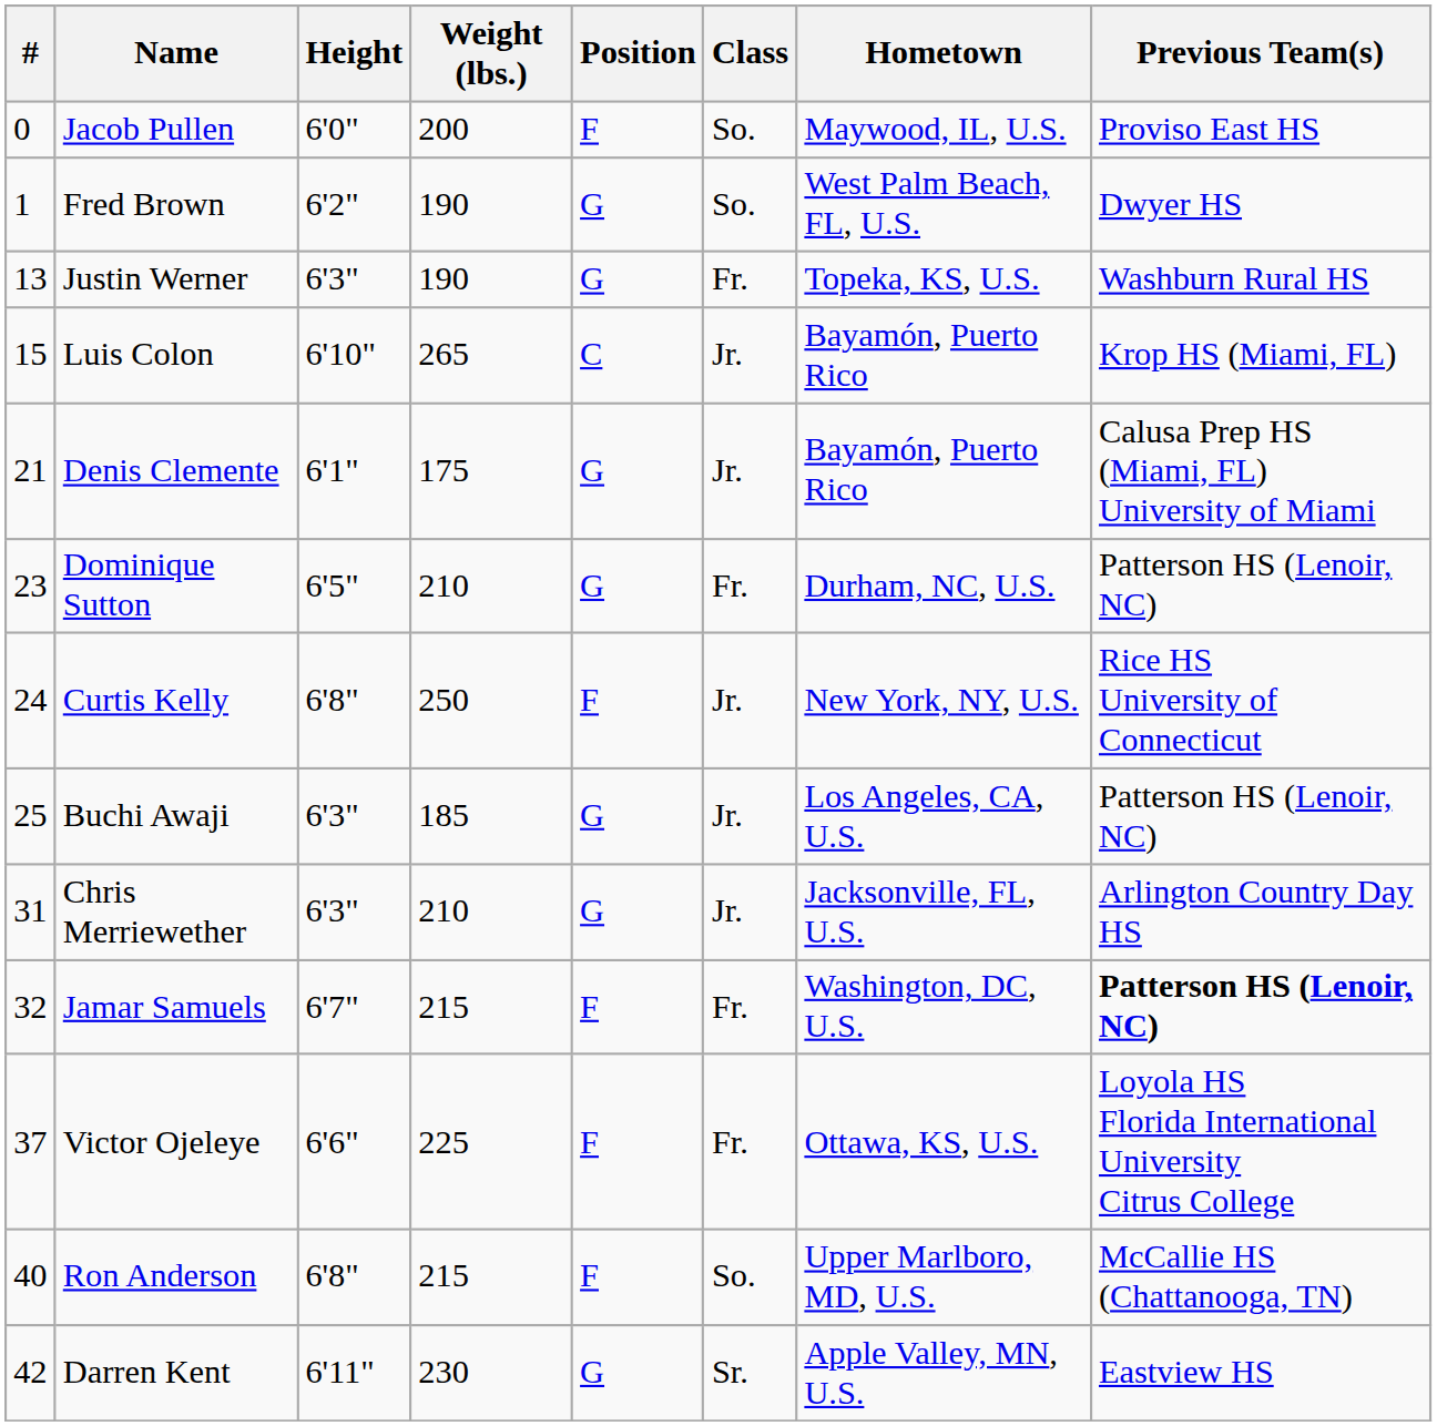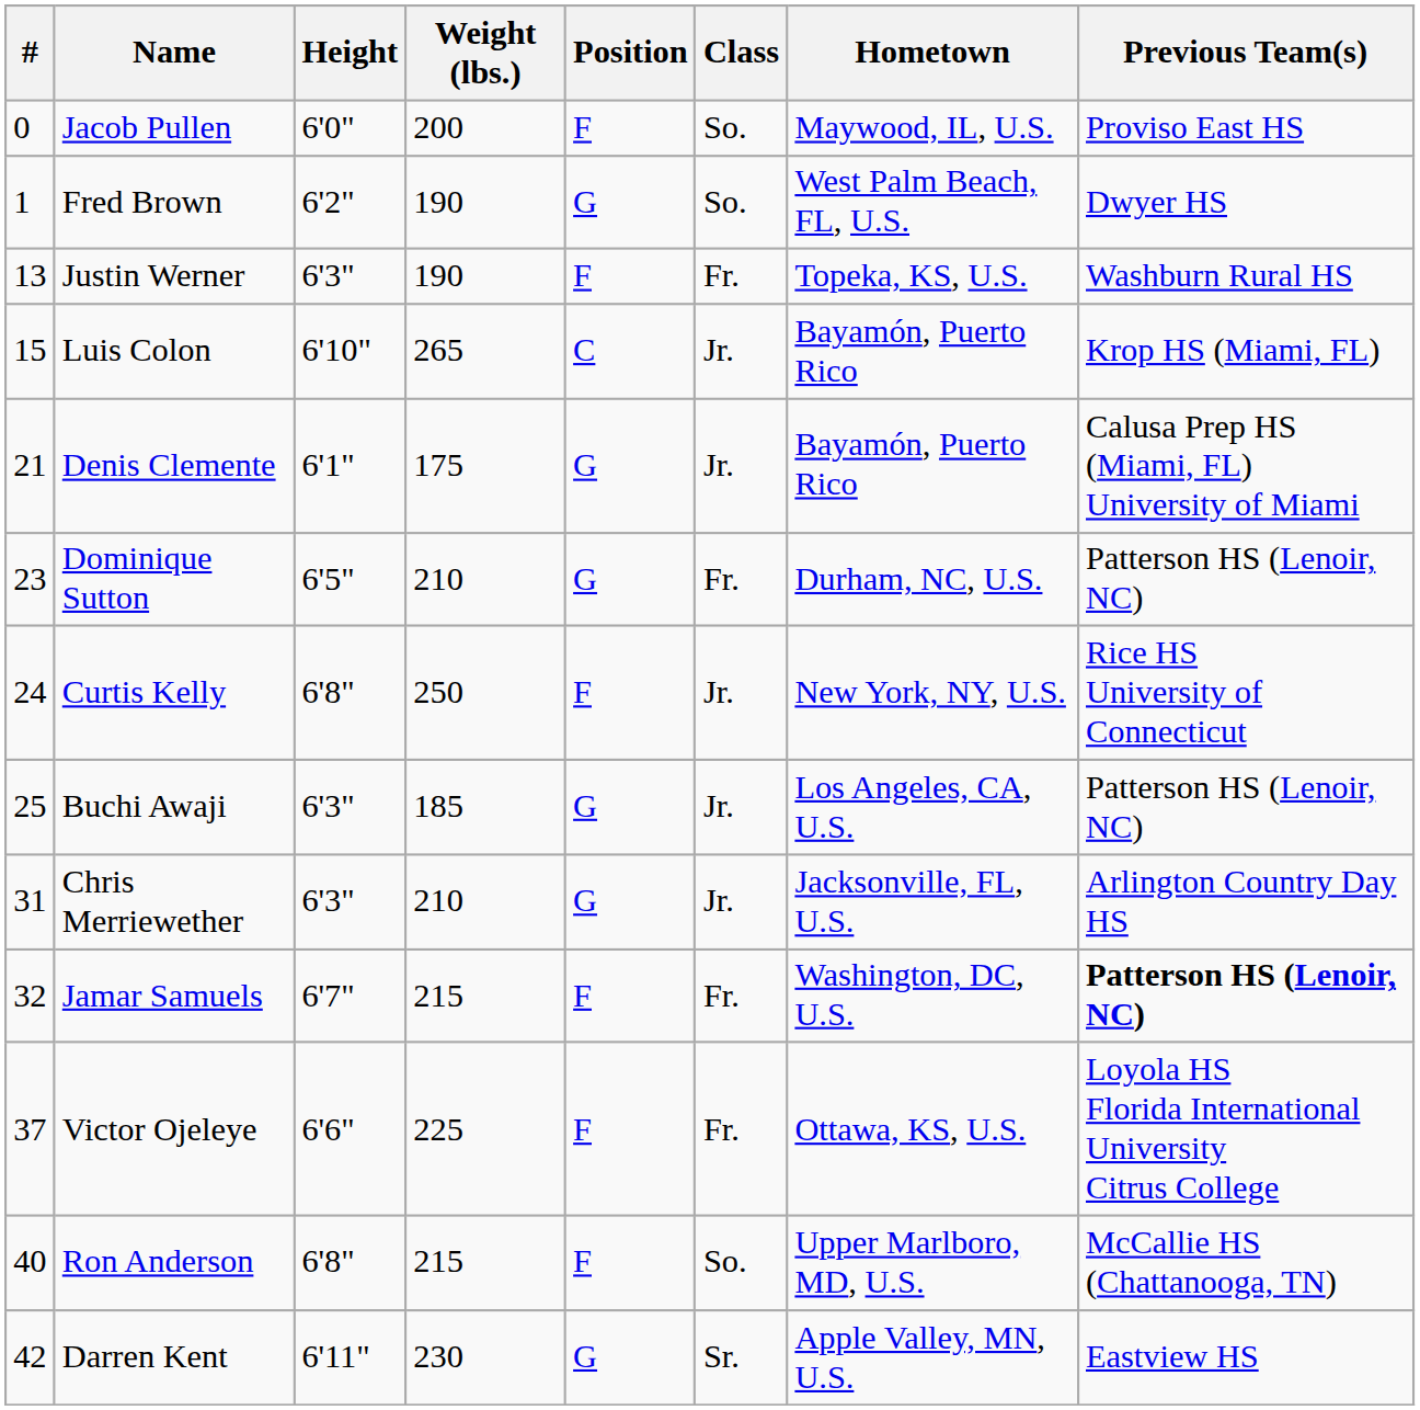 <table class="wikitable" style="font-size:90%">
 <tr>
 <th>#</th>
 <th>Name</th>
 <th>Height</th>
 <th>Weight (lbs.)</th>
 <th>Position</th>
 <th>Class</th>
 <th>Hometown</th>
 <th>Previous Team(s)</th>
 </tr>
 <tr>
 <td>0</td>
 <td><a href='#'>Jacob Pullen</a></td>
 <td>6'0"</td>
 <td>200</td>
 <td><a href='#'>F</a></td>
 <td>So.</td>
 <td><a href='#'>Maywood, IL</a>, <a href='#'>U.S.</a></td>
 <td><a href='#'>Proviso East HS</a></td>
 </tr>
 <tr>
 <td>1</td>
 <td>Fred Brown</td>
 <td>6'2"</td>
 <td>190</td>
 <td><a href='#'>G</a></td>
 <td>So.</td>
 <td><a href='#'>West Palm Beach, FL</a>, <a href='#'>U.S.</a></td>
 <td><a href='#'>Dwyer HS</a></td>
 </tr>
 <tr>
 <td>13</td>
 <td>Justin Werner</td>
 <td>6'3"</td>
 <td>190</td>
-<td><a href='#'>G</a></td>
+<td><a href='#'>F</a></td>
 <td>Fr.</td>
 <td><a href='#'>Topeka, KS</a>, <a href='#'>U.S.</a></td>
 <td><a href='#'>Washburn Rural HS</a></td>
 </tr>
 <tr>
 <td>15</td>
 <td>Luis Colon</td>
 <td>6'10"</td>
 <td>265</td>
 <td><a href='#'>C</a></td>
 <td>Jr.</td>
 <td><a href='#'>Bayamón</a>, <a href='#'>Puerto Rico</a></td>
 <td><a href='#'>Krop HS</a> (<a href='#'>Miami, FL</a>)</td>
 </tr>
 <tr>
 <td>21</td>
 <td><a href='#'>Denis Clemente</a></td>
 <td>6'1"</td>
 <td>175</td>
 <td><a href='#'>G</a></td>
 <td>Jr.</td>
 <td><a href='#'>Bayamón</a>, <a href='#'>Puerto Rico</a></td>
 <td>Calusa Prep HS (<a href='#'>Miami, FL</a>)<br><a href='#'>University of Miami</a></td>
 </tr>
 <tr>
 <td>23</td>
 <td><a href='#'>Dominique Sutton</a></td>
 <td>6'5"</td>
 <td>210</td>
 <td><a href='#'>G</a></td>
 <td>Fr.</td>
 <td><a href='#'>Durham, NC</a>, <a href='#'>U.S.</a></td>
 <td>Patterson HS (<a href='#'>Lenoir, NC</a>)</td>
 </tr>
 <tr>
 <td>24</td>
 <td><a href='#'>Curtis Kelly</a></td>
 <td>6'8"</td>
 <td>250</td>
 <td><a href='#'>F</a></td>
 <td>Jr.</td>
 <td><a href='#'>New York, NY</a>, <a href='#'>U.S.</a></td>
 <td><a href='#'>Rice HS</a><br><a href='#'>University of Connecticut</a></td>
 </tr>
 <tr>
 <td>25</td>
 <td>Buchi Awaji</td>
 <td>6'3"</td>
 <td>185</td>
 <td><a href='#'>G</a></td>
 <td>Jr.</td>
 <td><a href='#'>Los Angeles, CA</a>, <a href='#'>U.S.</a></td>
 <td>Patterson HS (<a href='#'>Lenoir, NC</a>)</td>
 </tr>
 <tr>
 <td>31</td>
 <td>Chris Merriewether</td>
 <td>6'3"</td>
 <td>210</td>
 <td><a href='#'>G</a></td>
 <td>Jr.</td>
 <td><a href='#'>Jacksonville, FL</a>, <a href='#'>U.S.</a></td>
 <td><a href='#'>Arlington Country Day HS</a></td>
 </tr>
 <tr>
 <td>32</td>
 <td><a href='#'>Jamar Samuels</a></td>
 <td>6'7"</td>
 <td>215</td>
 <td><a href='#'>F</a></td>
 <td>Fr.</td>
 <td><a href='#'>Washington, DC</a>, <a href='#'>U.S.</a></td>
 <td><strong>Patterson HS (<a href='#'>Lenoir, NC</a>)</strong></td>
 </tr>
 <tr>
 <td>37</td>
 <td>Victor Ojeleye</td>
 <td>6'6"</td>
 <td>225</td>
 <td><a href='#'>F</a></td>
 <td>Fr.</td>
 <td><a href='#'>Ottawa, KS</a>, <a href='#'>U.S.</a></td>
 <td><a href='#'>Loyola HS</a><br><a href='#'>Florida International University</a><br><a href='#'>Citrus College</a></td>
 </tr>
 <tr>
 <td>40</td>
 <td><a href='#'>Ron Anderson</a></td>
 <td>6'8"</td>
 <td>215</td>
 <td><a href='#'>F</a></td>
 <td>So.</td>
 <td><a href='#'>Upper Marlboro, MD</a>, <a href='#'>U.S.</a></td>
 <td><a href='#'>McCallie HS</a> (<a href='#'>Chattanooga, TN</a>)</td>
 </tr>
 <tr>
 <td>42</td>
 <td>Darren Kent</td>
 <td>6'11"</td>
 <td>230</td>
 <td><a href='#'>G</a></td>
 <td>Sr.</td>
 <td><a href='#'>Apple Valley, MN</a>, <a href='#'>U.S.</a></td>
 <td><a href='#'>Eastview HS</a></td>
 </tr>
 <tr>
 </tr>
 </table>
